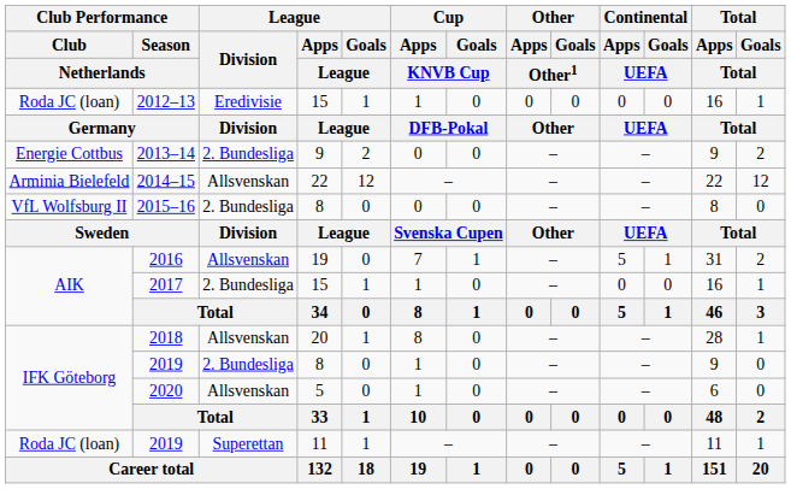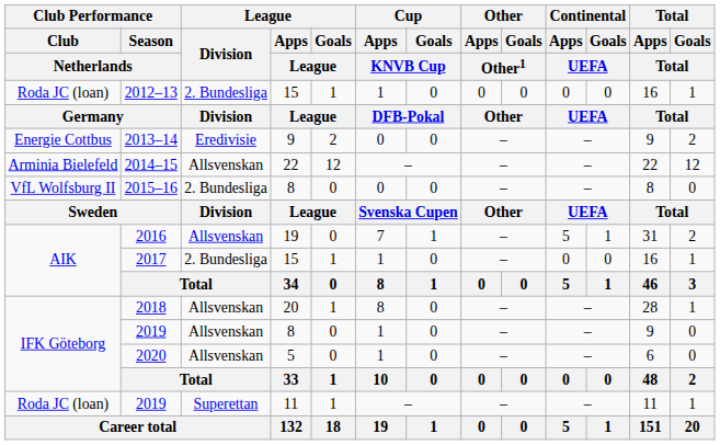 <table class="wikitable" style=" text-align:center;">
 <tr>
 <th colspan="2">Club Performance</th>
 <th colspan="3">League</th>
 <th colspan="2">Cup</th>
 <th colspan="2">Other</th>
 <th colspan="2">Continental</th>
 <th colspan="2">Total</th>
 </tr>
 <tr>
 <th>Club</th>
 <th>Season</th>
 <th rowspan="2">Division</th>
 <th>Apps</th>
 <th>Goals</th>
 <th>Apps</th>
 <th>Goals</th>
 <th>Apps</th>
 <th>Goals</th>
 <th>Apps</th>
 <th>Goals</th>
 <th>Apps</th>
 <th>Goals</th>
 </tr>
 <tr>
 <th colspan="2">Netherlands</th>
 <th colspan="2">League</th>
 <th colspan="2"><a href='#'>KNVB Cup</a></th>
 <th colspan="2">Other<sup><span>1</span></sup></th>
 <th colspan="2"><a href='#'>UEFA</a></th>
 <th colspan="2">Total</th>
 </tr>
 <tr>
 <td valign="centre"><a href='#'>Roda JC</a> (loan)</td>
 <td><a href='#'>2012–13</a></td>
-<td><a href='#'>Eredivisie</a></td>
+<td><a href='#'>2. Bundesliga</a></td>
 <td>15</td>
 <td>1</td>
 <td>1</td>
 <td>0</td>
 <td>0</td>
 <td>0</td>
 <td>0</td>
 <td>0</td>
 <td>16</td>
 <td>1</td>
 </tr>
 <tr>
 <th colspan="2">Germany</th>
 <th>Division</th>
 <th colspan="2">League</th>
 <th colspan="2"><a href='#'>DFB-Pokal</a></th>
 <th colspan="2">Other</th>
 <th colspan="2"><a href='#'>UEFA</a></th>
 <th colspan="2">Total</th>
 </tr>
 <tr>
 <td valign="centre"><a href='#'>Energie Cottbus</a></td>
 <td><a href='#'>2013–14</a></td>
-<td><a href='#'>2. Bundesliga</a></td>
+<td><a href='#'>Eredivisie</a></td>
 <td>9</td>
 <td>2</td>
 <td>0</td>
 <td>0</td>
 <td colspan="2">–</td>
 <td colspan="2">–</td>
 <td>9</td>
 <td>2</td>
 </tr>
 <tr>
 <td><a href='#'>Arminia Bielefeld</a></td>
 <td><a href='#'>2014–15</a></td>
 <td>Allsvenskan</td>
 <td>22</td>
 <td>12</td>
 <td colspan="2">–</td>
 <td colspan="2">–</td>
 <td colspan="2">–</td>
 <td>22</td>
 <td>12</td>
 </tr>
 <tr>
 <td><a href='#'>VfL Wolfsburg II</a></td>
 <td><a href='#'>2015–16</a></td>
 <td>2. Bundesliga</td>
 <td>8</td>
 <td>0</td>
 <td>0</td>
 <td>0</td>
 <td colspan="2">–</td>
 <td colspan="2">–</td>
 <td>8</td>
 <td>0</td>
 </tr>
 <tr>
 <th colspan="2">Sweden</th>
 <th>Division</th>
 <th colspan="2">League</th>
 <th colspan="2"><a href='#'>Svenska Cupen</a></th>
 <th colspan="2">Other</th>
 <th colspan="2"><a href='#'>UEFA</a></th>
 <th colspan="2">Total</th>
 </tr>
 <tr>
 <td rowspan="3"><a href='#'>AIK</a></td>
 <td><a href='#'>2016</a></td>
 <td><a href='#'>Allsvenskan</a></td>
 <td>19</td>
 <td>0</td>
 <td>7</td>
 <td>1</td>
 <td colspan="2">–</td>
 <td>5</td>
 <td>1</td>
 <td>31</td>
 <td>2</td>
 </tr>
 <tr>
 <td><a href='#'>2017</a></td>
 <td>2. Bundesliga</td>
 <td>15</td>
 <td>1</td>
 <td>1</td>
 <td>0</td>
 <td colspan="2">–</td>
 <td>0</td>
 <td>0</td>
 <td>16</td>
 <td>1</td>
 </tr>
 <tr>
 <th colspan="2">Total</th>
 <th>34</th>
 <th>0</th>
 <th>8</th>
 <th>1</th>
 <th>0</th>
 <th>0</th>
 <th>5</th>
 <th>1</th>
 <th>46</th>
 <th>3</th>
 </tr>
 <tr>
 <td rowspan="4"><a href='#'>IFK Göteborg</a></td>
 <td><a href='#'>2018</a></td>
 <td>Allsvenskan</td>
 <td>20</td>
 <td>1</td>
 <td>8</td>
 <td>0</td>
 <td colspan="2">–</td>
 <td colspan="2">–</td>
 <td>28</td>
 <td>1</td>
 </tr>
 <tr>
 <td><a href='#'>2019</a></td>
-<td><a href='#'>2. Bundesliga</a></td>
+<td>Allsvenskan</td>
 <td>8</td>
 <td>0</td>
 <td>1</td>
 <td>0</td>
 <td colspan="2">–</td>
 <td colspan="2">–</td>
 <td>9</td>
 <td>0</td>
 </tr>
 <tr>
 <td><a href='#'>2020</a></td>
 <td>Allsvenskan</td>
 <td>5</td>
 <td>0</td>
 <td>1</td>
 <td>0</td>
 <td colspan="2">–</td>
 <td colspan="2">–</td>
 <td>6</td>
 <td>0</td>
 </tr>
 <tr>
 <th colspan="2">Total</th>
 <th>33</th>
 <th>1</th>
 <th>10</th>
 <th>0</th>
 <th>0</th>
 <th>0</th>
 <th>0</th>
 <th>0</th>
 <th>48</th>
 <th>2</th>
 </tr>
 <tr>
 <td valign="centre"><a href='#'>Roda JC</a> (loan)</td>
 <td><a href='#'>2019</a></td>
 <td><a href='#'>Superettan</a></td>
 <td>11</td>
 <td>1</td>
 <td colspan="2">–</td>
 <td colspan="2">–</td>
 <td colspan="2">–</td>
 <td>11</td>
 <td>1</td>
 </tr>
 <tr>
 <th colspan="3">Career total</th>
 <th>132</th>
 <th>18</th>
 <th>19</th>
 <th>1</th>
 <th>0</th>
 <th>0</th>
 <th>5</th>
 <th>1</th>
 <th>151</th>
 <th>20</th>
 </tr>
 </table>
